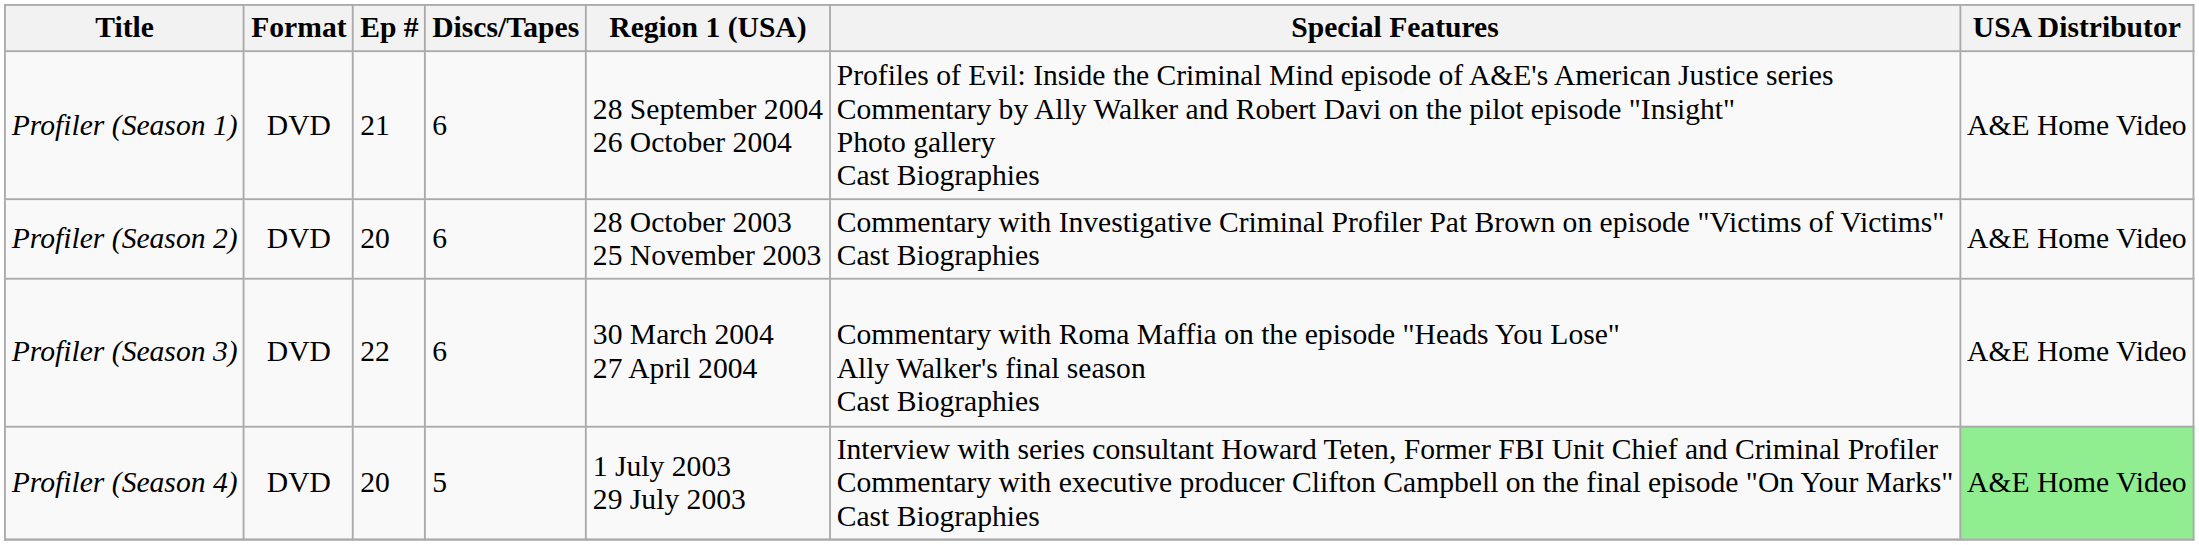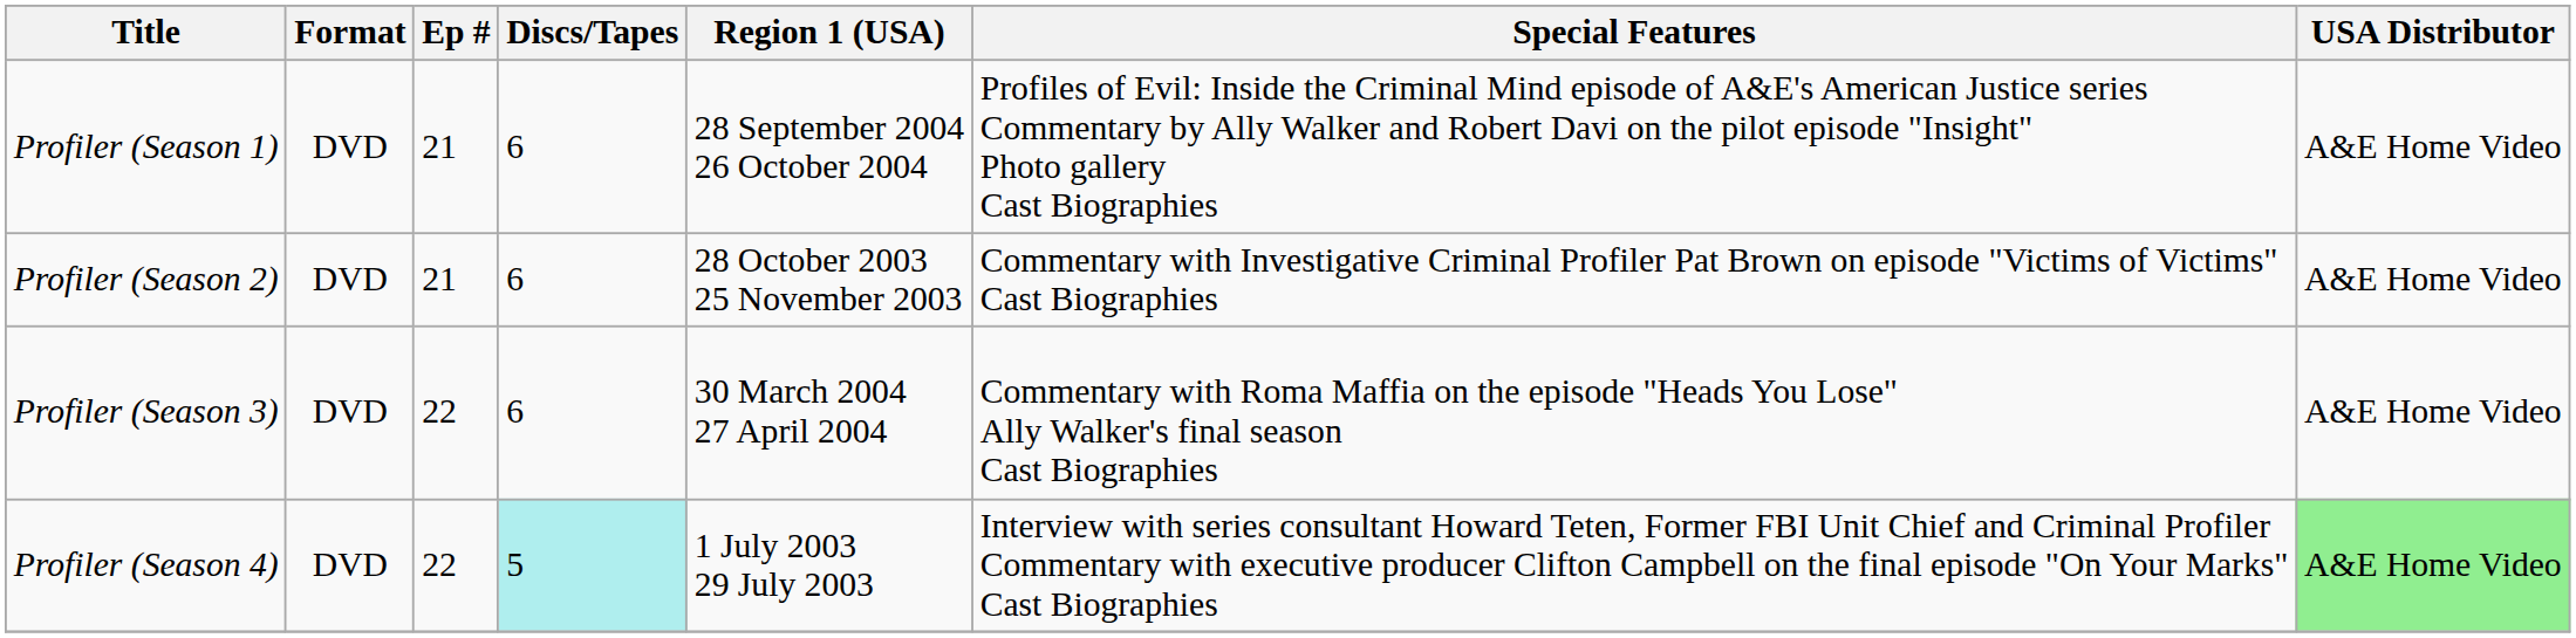 <table class="wikitable">
 <tr>
 <th>Title</th>
 <th>Format</th>
 <th>Ep #</th>
 <th>Discs/Tapes</th>
 <th>Region 1 (USA)</th>
 <th>Special Features</th>
 <th>USA Distributor</th>
 </tr>
 <tr>
 <td><em>Profiler (Season 1)</em></td>
 <td style="text-align:center;">DVD</td>
 <td>21</td>
 <td>6</td>
 <td>28 September 2004<br>26 October 2004</td>
 <td>Profiles of Evil: Inside the Criminal Mind episode of A&E's American Justice series<br>Commentary by Ally Walker and Robert Davi on the pilot episode "Insight"<br>Photo gallery<br>Cast Biographies</td>
 <td>A&E Home Video</td>
 </tr>
 <tr>
 <td><em>Profiler (Season 2)</em></td>
 <td style="text-align:center;">DVD</td>
-<td>20</td>
+<td>21</td>
 <td>6</td>
 <td>28 October 2003<br>25 November 2003</td>
 <td>Commentary with Investigative Criminal Profiler Pat Brown on episode "Victims of Victims"<br>Cast Biographies</td>
 <td>A&E Home Video</td>
 </tr>
 <tr>
 <td><em>Profiler (Season 3)</em></td>
 <td style="text-align:center;">DVD</td>
 <td>22</td>
 <td>6</td>
 <td>30 March 2004<br>27 April 2004</td>
 <td><br>Commentary with Roma Maffia on the episode "Heads You Lose"<br>Ally Walker's final season<br>Cast Biographies</td>
 <td>A&E Home Video</td>
 </tr>
 <tr>
 <td><em>Profiler (Season 4)</em></td>
 <td style="text-align:center;">DVD</td>
-<td>20</td>
-<td>5</td>
+<td>22</td>
+<td style="background: paleturquoise;">5</td>
 <td>1 July 2003<br>29 July 2003</td>
 <td>Interview with series consultant Howard Teten, Former FBI Unit Chief and Criminal Profiler<br>Commentary with executive producer Clifton Campbell on the final episode "On Your Marks"<br>Cast Biographies</td>
 <td style="background: lightgreen;">A&E Home Video</td>
 </tr>
 <tr>
 </tr>
 </table>
